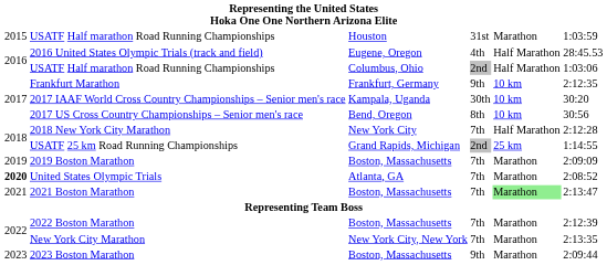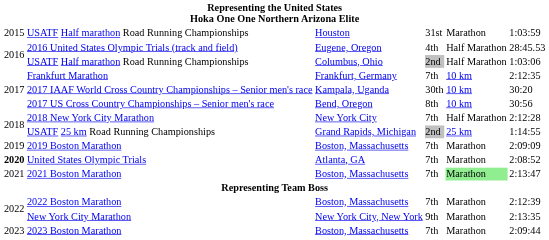 <table>
 <tr>
 <th colspan="6">Representing the United States<br> Hoka One One Northern Arizona Elite</th>
 </tr>
 <tr>
 <td rowspan=1>2015</td>
 <td><a href='#'>USATF</a> <a href='#'>Half marathon</a> Road Running Championships</td>
 <td><a href='#'>Houston</a></td>
 <td>31st</td>
 <td>Marathon</td>
 <td>1:03:59</td>
 </tr>
 <tr>
 <td rowspan=2>2016</td>
 <td><a href='#'>2016 United States Olympic Trials (track and field)</a></td>
 <td rowspan=1><a href='#'>Eugene, Oregon</a></td>
 <td>4th</td>
 <td>Half Marathon</td>
 <td>28:45.53</td>
 </tr>
 <tr>
 <td><a href='#'>USATF</a> <a href='#'>Half marathon</a> Road Running Championships</td>
 <td><a href='#'>Columbus, Ohio</a></td>
 <td bgcolor=silver>2nd</td>
 <td>Half Marathon</td>
 <td>1:03:06</td>
 </tr>
 <tr>
 <td rowspan=3>2017</td>
 <td><a href='#'>Frankfurt Marathon</a></td>
 <td><a href='#'>Frankfurt, Germany</a></td>
-<td>9th</td>
+<td>7th</td>
 <td><a href='#'>10 km</a></td>
 <td>2:12:35</td>
 </tr>
 <tr>
 <td><a href='#'>2017 IAAF World Cross Country Championships – Senior men's race</a></td>
 <td><a href='#'>Kampala, Uganda</a></td>
 <td>30th</td>
 <td><a href='#'>10 km</a></td>
 <td>30:20</td>
 </tr>
 <tr>
 <td><a href='#'>2017 US Cross Country Championships – Senior men's race</a></td>
 <td><a href='#'>Bend, Oregon</a></td>
 <td>8th</td>
 <td><a href='#'>10 km</a></td>
 <td>30:56</td>
 </tr>
 <tr>
 <td rowspan=2>2018</td>
 <td><a href='#'>2018 New York City Marathon</a></td>
 <td><a href='#'>New York City</a></td>
 <td>7th</td>
 <td>Half Marathon</td>
 <td>2:12:28</td>
 </tr>
 <tr>
 <td><a href='#'>USATF</a> <a href='#'>25 km</a> Road Running Championships</td>
 <td><a href='#'>Grand Rapids, Michigan</a></td>
 <td bgcolor=silver>2nd</td>
 <td><a href='#'>25 km</a></td>
 <td>1:14:55</td>
 </tr>
 <tr>
 <td>2019</td>
 <td><a href='#'>2019 Boston Marathon</a></td>
 <td><a href='#'>Boston, Massachusetts</a></td>
 <td>7th</td>
 <td>Marathon</td>
 <td>2:09:09</td>
 </tr>
 <tr>
 <td><strong>2020</strong></td>
 <td><a href='#'>United States Olympic Trials</a></td>
 <td><a href='#'>Atlanta, GA</a></td>
 <td>7th</td>
 <td>Marathon</td>
 <td>2:08:52</td>
 </tr>
 <tr>
 <td>2021</td>
 <td><a href='#'>2021 Boston Marathon</a></td>
 <td><a href='#'>Boston, Massachusetts</a></td>
 <td>7th</td>
 <td style="background: lightgreen;">Marathon</td>
 <td>2:13:47</td>
 </tr>
 <tr>
 <th colspan="6">Representing Team Boss</th>
 </tr>
 <tr>
 <td rowspan=2>2022</td>
 <td><a href='#'>2022 Boston Marathon</a></td>
 <td><a href='#'>Boston, Massachusetts</a></td>
 <td>7th</td>
 <td>Marathon</td>
 <td>2:12:39</td>
 </tr>
 <tr>
 <td><a href='#'>New York City Marathon</a></td>
 <td><a href='#'>New York City, New York</a></td>
-<td>7th</td>
+<td>9th</td>
 <td>Marathon</td>
 <td>2:13:35</td>
 </tr>
 <tr>
 <td>2023</td>
 <td><a href='#'>2023 Boston Marathon</a></td>
 <td><a href='#'>Boston, Massachusetts</a></td>
-<td>9th</td>
+<td>7th</td>
 <td>Marathon</td>
 <td>2:09:44</td>
 </tr>
 </table>
